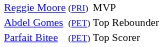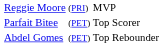 <table border="0">
 <tr>
 <td> <a href='#'>Reggie Moore</a></td>
 <td><small>(<a href='#'>PRI</a>)</small></td>
 <td>MVP</td>
 </tr>
 <tr>
+<td> <a href='#'>Parfait Bitee</a></td>
+<td><small>(<a href='#'>PET</a>)</small></td>
+<td>Top Scorer</td>
+</tr>
+<tr>
 <td> <a href='#'>Abdel Gomes</a></td>
 <td><small>(<a href='#'>PET</a>)</small></td>
 <td>Top Rebounder</td>
 </tr>
-<tr>
-<td> <a href='#'>Parfait Bitee</a></td>
-<td><small>(<a href='#'>PET</a>)</small></td>
-<td>Top Scorer</td>
-</tr>
 </table>
